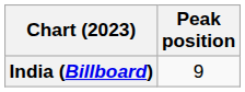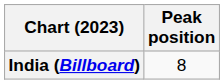 <table class="wikitable sortable plainrowheaders" style="text-align:center">
 <tr>
 <th scope="col">Chart (2023)</th>
 <th scope="col">Peak<br>position</th>
 </tr>
 <tr>
 <th scope="row">India (<em><a href='#'>Billboard</a></em>)<br></th>
-<td>9</td>
+<td>8</td>
 </tr>
 </table>
